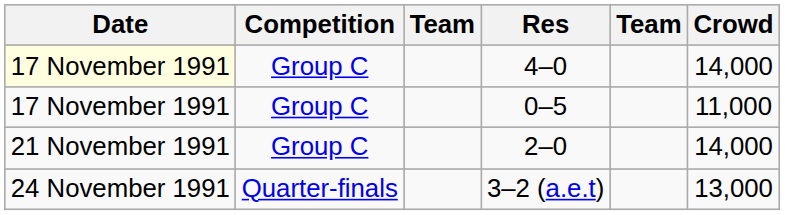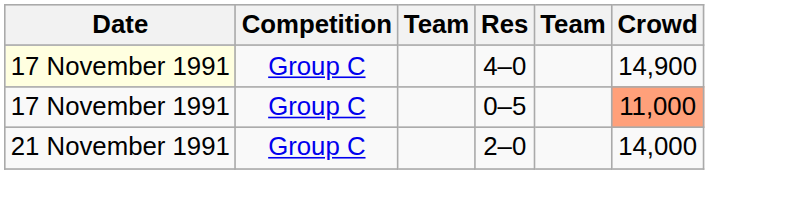 <table class="wikitable">
 <tr>
 <th>Date</th>
 <th>Competition</th>
 <th>Team</th>
 <th>Res</th>
 <th>Team</th>
 <th>Crowd</th>
 </tr>
 <tr align=center>
 <td style="background: lightyellow;">17 November 1991</td>
 <td><a href='#'>Group C</a></td>
 <td><strong></strong></td>
 <td>4–0</td>
 <td></td>
-<td>14,000</td>
+<td>14,900</td>
 </tr>
 <tr align=center>
 <td>17 November 1991</td>
 <td><a href='#'>Group C</a></td>
 <td></td>
 <td>0–5</td>
 <td><strong></strong></td>
-<td>11,000</td>
+<td style="background: lightsalmon;">11,000</td>
 </tr>
 <tr align=center>
 <td>21 November 1991</td>
 <td><a href='#'>Group C</a></td>
 <td><strong></strong></td>
 <td>2–0</td>
 <td></td>
 <td>14,000</td>
 </tr>
-<tr align=center>
-<td>24 November 1991</td>
-<td><a href='#'>Quarter-finals</a></td>
-<td><strong></strong></td>
-<td>3–2 (<a href='#'>a.e.t</a>)</td>
-<td></td>
-<td>13,000</td>
-</tr>
 </table>
